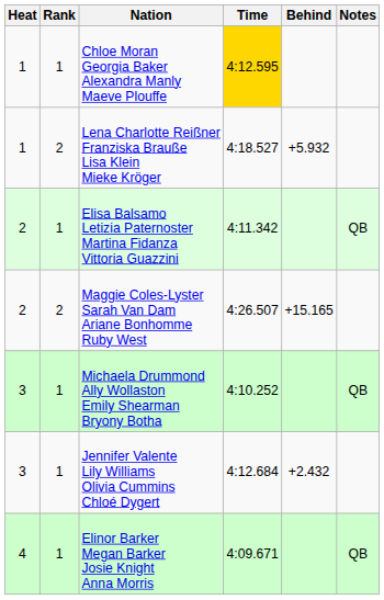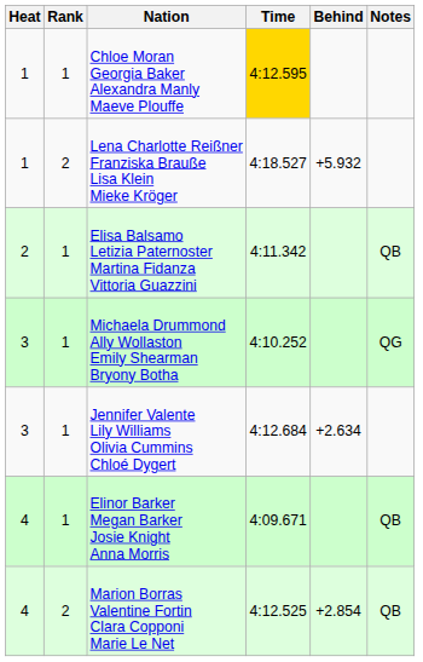 <table class="wikitable sortable" style="text-align:center">
 <tr>
 <th>Heat</th>
 <th>Rank</th>
 <th>Nation</th>
 <th>Time</th>
 <th>Behind</th>
 <th>Notes</th>
 </tr>
 <tr>
 <td>1</td>
 <td>1</td>
 <td align=left><br><a href='#'>Chloe Moran</a><br><a href='#'>Georgia Baker</a><br><a href='#'>Alexandra Manly</a><br><a href='#'>Maeve Plouffe</a></td>
 <td style="background: gold;">4:12.595</td>
 <td></td>
 <td></td>
 </tr>
 <tr>
 <td>1</td>
 <td>2</td>
 <td align=left><br><a href='#'>Lena Charlotte Reißner</a><br><a href='#'>Franziska Brauße</a><br><a href='#'>Lisa Klein</a><br><a href='#'>Mieke Kröger</a></td>
 <td>4:18.527</td>
 <td>+5.932</td>
 <td></td>
 </tr>
 <tr bgcolor=ddffdd>
 <td>2</td>
 <td>1</td>
 <td align=left><br><a href='#'>Elisa Balsamo</a><br><a href='#'>Letizia Paternoster</a><br><a href='#'>Martina Fidanza</a><br><a href='#'>Vittoria Guazzini</a></td>
 <td>4:11.342</td>
 <td></td>
 <td>QB</td>
 </tr>
-<tr>
-<td>2</td>
-<td>2</td>
-<td align=left><br><a href='#'>Maggie Coles-Lyster</a><br><a href='#'>Sarah Van Dam</a><br><a href='#'>Ariane Bonhomme</a><br><a href='#'>Ruby West</a></td>
-<td>4:26.507</td>
-<td>+15.165</td>
-<td></td>
-</tr>
 <tr bgcolor=ccffcc>
 <td>3</td>
 <td>1</td>
 <td align=left><br><a href='#'>Michaela Drummond</a><br><a href='#'>Ally Wollaston</a><br><a href='#'>Emily Shearman</a><br><a href='#'>Bryony Botha</a></td>
 <td>4:10.252</td>
 <td></td>
-<td>QB</td>
+<td>QG</td>
 </tr>
 <tr>
 <td>3</td>
 <td>1</td>
 <td align=left><br><a href='#'>Jennifer Valente</a><br><a href='#'>Lily Williams</a><br><a href='#'>Olivia Cummins</a><br><a href='#'>Chloé Dygert</a></td>
 <td>4:12.684</td>
-<td>+2.432</td>
+<td>+2.634</td>
 <td></td>
 </tr>
 <tr bgcolor=ccffcc>
 <td>4</td>
 <td>1</td>
 <td align=left><br><a href='#'>Elinor Barker</a><br><a href='#'>Megan Barker</a><br><a href='#'>Josie Knight</a><br><a href='#'>Anna Morris</a></td>
 <td>4:09.671</td>
 <td></td>
 <td>QB</td>
 </tr>
+<tr bgcolor=ddffdd>
+<td>4</td>
+<td>2</td>
+<td align=left><br><a href='#'>Marion Borras</a><br><a href='#'>Valentine Fortin</a><br><a href='#'>Clara Copponi</a><br><a href='#'>Marie Le Net</a></td>
+<td>4:12.525</td>
+<td>+2.854</td>
+<td>QB</td>
+</tr>
 </table>
